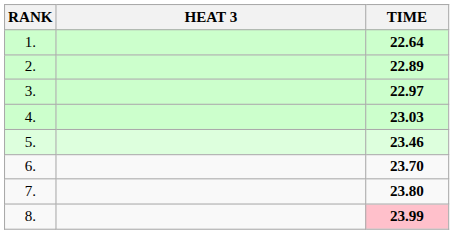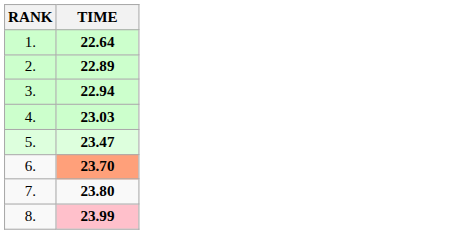 <table class="wikitable" style="border-collapse: collapse; font-size: 90%;">
 <tr>
 <th>RANK</th>
-<th style="width: 20em">HEAT 3</th>
 <th style="width: 5em">TIME</th>
 </tr>
 <tr style="background:#ccffcc;">
 <td align="center">1.</td>
-<td></td>
 <td align="center"><strong>22.64</strong></td>
 </tr>
 <tr style="background:#ccffcc;">
 <td align="center">2.</td>
-<td></td>
 <td align="center"><strong>22.89</strong></td>
 </tr>
 <tr style="background:#ccffcc;">
 <td align="center">3.</td>
-<td></td>
-<td align="center"><strong>22.97</strong></td>
+<td align="center"><strong>22.94</strong></td>
 </tr>
 <tr style="background:#ccffcc;">
 <td align="center">4.</td>
-<td></td>
 <td align="center"><strong>23.03</strong></td>
 </tr>
 <tr style="background:#ddffdd;">
 <td align="center">5.</td>
-<td></td>
-<td align="center"><strong>23.46</strong></td>
+<td align="center"><strong>23.47</strong></td>
 </tr>
 <tr>
 <td align="center">6.</td>
-<td></td>
-<td align="center"><strong>23.70</strong></td>
+<td align="center" style="background: lightsalmon;"><strong>23.70</strong></td>
 </tr>
 <tr>
 <td align="center">7.</td>
-<td></td>
 <td align="center"><strong>23.80</strong></td>
 </tr>
 <tr>
 <td align="center">8.</td>
-<td></td>
 <td align="center" style="background: pink;"><strong>23.99</strong></td>
 </tr>
 </table>
